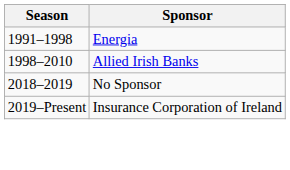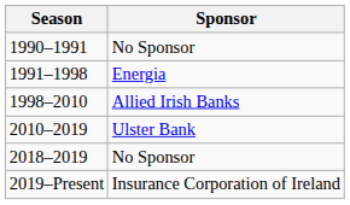 <table class="wikitable sortable">
 <tr>
 <th>Season</th>
 <th>Sponsor</th>
+</tr>
+<tr>
+<td>1990–1991</td>
+<td>No Sponsor</td>
 </tr>
 <tr>
 <td>1991–1998</td>
 <td><a href='#'>Energia</a></td>
 </tr>
 <tr>
 <td>1998–2010</td>
 <td><a href='#'>Allied Irish Banks</a></td>
 </tr>
 <tr>
+<td>2010–2019</td>
+<td><a href='#'>Ulster Bank</a></td>
+</tr>
+<tr>
 <td>2018–2019</td>
 <td>No Sponsor</td>
 </tr>
 <tr>
 <td>2019–Present</td>
 <td>Insurance Corporation of Ireland</td>
 </tr>
 </table>
